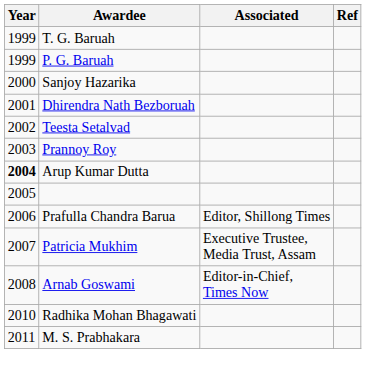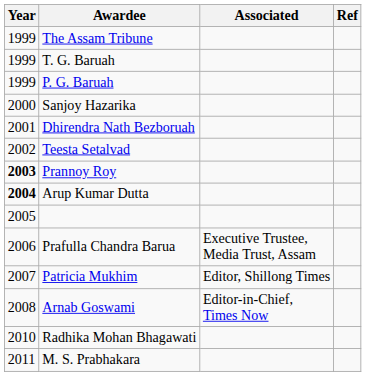 <table class="wikitable">
 <tr>
 <th>Year</th>
 <th>Awardee</th>
 <th>Associated</th>
 <th>Ref</th>
+</tr>
+<tr>
+<td>1999</td>
+<td><a href='#'>The Assam Tribune</a></td>
+<td></td>
+<td></td>
 </tr>
 <tr>
 <td>1999</td>
 <td>T. G. Baruah</td>
 <td></td>
 <td></td>
 </tr>
 <tr>
 <td>1999</td>
 <td><a href='#'>P. G. Baruah</a></td>
 <td></td>
 <td></td>
 </tr>
 <tr>
 <td>2000</td>
 <td>Sanjoy Hazarika</td>
 <td></td>
 <td></td>
 </tr>
 <tr>
 <td>2001</td>
 <td><a href='#'>Dhirendra Nath Bezboruah</a></td>
 <td></td>
 <td></td>
 </tr>
 <tr>
 <td>2002</td>
 <td><a href='#'>Teesta Setalvad</a></td>
 <td></td>
 <td></td>
 </tr>
 <tr>
-<td>2003</td>
+<td><strong>2003</strong></td>
 <td><a href='#'>Prannoy Roy</a></td>
 <td></td>
 <td></td>
 </tr>
 <tr>
 <td><strong>2004</strong></td>
 <td>Arup Kumar Dutta</td>
 <td></td>
 <td></td>
 </tr>
 <tr>
 <td>2005</td>
 <td></td>
 <td></td>
 <td></td>
 </tr>
 <tr>
 <td>2006</td>
 <td>Prafulla Chandra Barua</td>
-<td>Editor, Shillong Times</td>
+<td>Executive Trustee,<br> Media Trust, Assam</td>
 <td></td>
 </tr>
 <tr>
 <td>2007</td>
 <td><a href='#'>Patricia Mukhim</a></td>
-<td>Executive Trustee,<br> Media Trust, Assam</td>
+<td>Editor, Shillong Times</td>
 <td></td>
 </tr>
 <tr>
 <td>2008</td>
 <td><a href='#'>Arnab Goswami</a></td>
 <td>Editor-in-Chief,<br> <a href='#'>Times Now</a></td>
 <td></td>
 </tr>
 <tr>
 <td>2010</td>
 <td>Radhika Mohan Bhagawati</td>
 <td></td>
 <td></td>
 </tr>
 <tr>
 <td>2011</td>
 <td>M. S. Prabhakara</td>
 <td></td>
 <td></td>
 </tr>
 </table>
